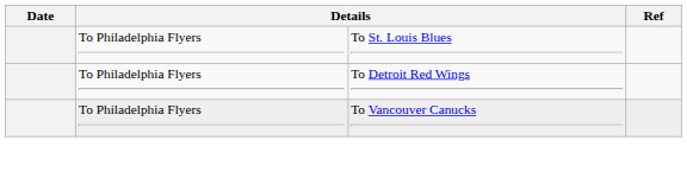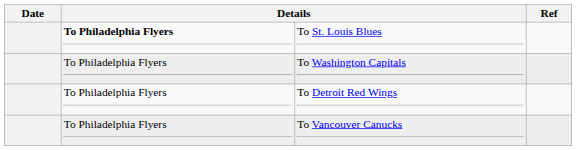 <table class="wikitable plainrowheaders" style="width: 50em;">
 <tr>
 <th scope="col">Date</th>
 <th scope="col" colspan="2">Details</th>
 <th scope="col">Ref</th>
 </tr>
 <tr>
 <th scope="row"></th>
+<td valign="top"><strong>To Philadelphia Flyers <hr> </strong></td>
+<td valign="top">To <a href='#'>St. Louis Blues</a> <hr></td>
+<td></td>
+</tr>
+<tr bgcolor="#eeeeee">
+<th scope="row"></th>
 <td valign="top">To Philadelphia Flyers <hr> </td>
-<td valign="top">To <a href='#'>St. Louis Blues</a> <hr></td>
+<td valign="top">To <a href='#'>Washington Capitals</a> <hr></td>
 <td></td>
 </tr>
 <tr>
 <th scope="row"></th>
 <td valign="top">To Philadelphia Flyers <hr> </td>
 <td valign="top">To <a href='#'>Detroit Red Wings</a> <hr></td>
 <td></td>
 </tr>
 <tr bgcolor="#eeeeee">
 <th scope="row"></th>
 <td valign="top">To Philadelphia Flyers <hr> </td>
 <td valign="top">To <a href='#'>Vancouver Canucks</a> <hr></td>
 <td></td>
 </tr>
 </table>
